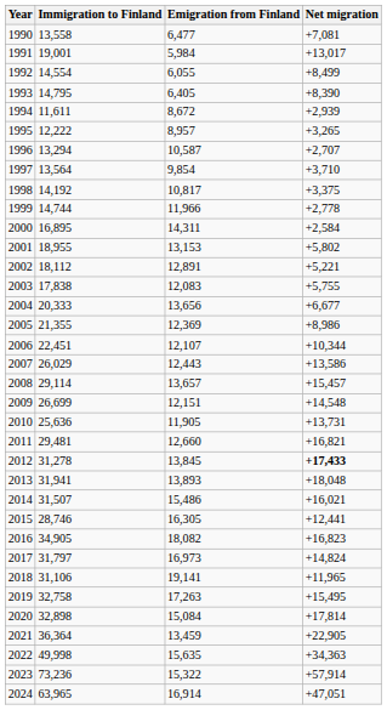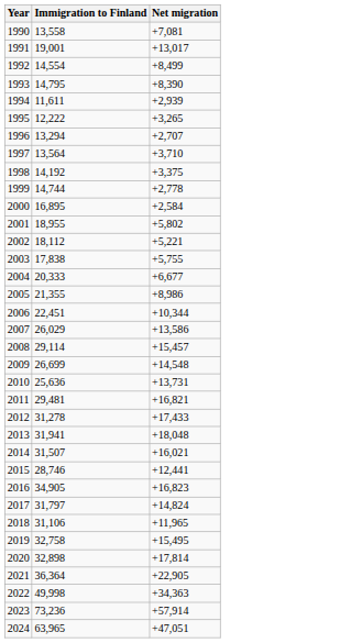 <table class="wikitable sortable">
 <tr>
 <th>Year</th>
 <th>Immigration to Finland</th>
-<th>Emigration from Finland</th>
 <th>Net migration</th>
 </tr>
 <tr>
 <td>1990</td>
 <td>13,558</td>
-<td>6,477</td>
 <td>+7,081</td>
 </tr>
 <tr>
 <td>1991</td>
 <td>19,001</td>
-<td>5,984</td>
 <td>+13,017</td>
 </tr>
 <tr>
 <td>1992</td>
 <td>14,554</td>
-<td>6,055</td>
 <td>+8,499</td>
 </tr>
 <tr>
 <td>1993</td>
 <td>14,795</td>
-<td>6,405</td>
 <td>+8,390</td>
 </tr>
 <tr>
 <td>1994</td>
 <td>11,611</td>
-<td>8,672</td>
 <td>+2,939</td>
 </tr>
 <tr>
 <td>1995</td>
 <td>12,222</td>
-<td>8,957</td>
 <td>+3,265</td>
 </tr>
 <tr>
 <td>1996</td>
 <td>13,294</td>
-<td>10,587</td>
 <td>+2,707</td>
 </tr>
 <tr>
 <td>1997</td>
 <td>13,564</td>
-<td>9,854</td>
 <td>+3,710</td>
 </tr>
 <tr>
 <td>1998</td>
 <td>14,192</td>
-<td>10,817</td>
 <td>+3,375</td>
 </tr>
 <tr>
 <td>1999</td>
 <td>14,744</td>
-<td>11,966</td>
 <td>+2,778</td>
 </tr>
 <tr>
 <td>2000</td>
 <td>16,895</td>
-<td>14,311</td>
 <td>+2,584</td>
 </tr>
 <tr>
 <td>2001</td>
 <td>18,955</td>
-<td>13,153</td>
 <td>+5,802</td>
 </tr>
 <tr>
 <td>2002</td>
 <td>18,112</td>
-<td>12,891</td>
 <td>+5,221</td>
 </tr>
 <tr>
 <td>2003</td>
 <td>17,838</td>
-<td>12,083</td>
 <td>+5,755</td>
 </tr>
 <tr>
 <td>2004</td>
 <td>20,333</td>
-<td>13,656</td>
 <td>+6,677</td>
 </tr>
 <tr>
 <td>2005</td>
 <td>21,355</td>
-<td>12,369</td>
 <td>+8,986</td>
 </tr>
 <tr>
 <td>2006</td>
 <td>22,451</td>
-<td>12,107</td>
 <td>+10,344</td>
 </tr>
 <tr>
 <td>2007</td>
 <td>26,029</td>
-<td>12,443</td>
 <td>+13,586</td>
 </tr>
 <tr>
 <td>2008</td>
 <td>29,114</td>
-<td>13,657</td>
 <td>+15,457</td>
 </tr>
 <tr>
 <td>2009</td>
 <td>26,699</td>
-<td>12,151</td>
 <td>+14,548</td>
 </tr>
 <tr>
 <td>2010</td>
 <td>25,636</td>
-<td>11,905</td>
 <td>+13,731</td>
 </tr>
 <tr>
 <td>2011</td>
 <td>29,481</td>
-<td>12,660</td>
 <td>+16,821</td>
 </tr>
 <tr>
 <td>2012</td>
 <td>31,278</td>
-<td>13,845</td>
-<td><strong>+17,433</strong></td>
+<td>+17,433</td>
 </tr>
 <tr>
 <td>2013</td>
 <td>31,941</td>
-<td>13,893</td>
 <td>+18,048</td>
 </tr>
 <tr>
 <td>2014</td>
 <td>31,507</td>
-<td>15,486</td>
 <td>+16,021</td>
 </tr>
 <tr>
 <td>2015</td>
 <td>28,746</td>
-<td>16,305</td>
 <td>+12,441</td>
 </tr>
 <tr>
 <td>2016</td>
 <td>34,905</td>
-<td>18,082</td>
 <td>+16,823</td>
 </tr>
 <tr>
 <td>2017</td>
 <td>31,797</td>
-<td>16,973</td>
 <td>+14,824</td>
 </tr>
 <tr>
 <td>2018</td>
 <td>31,106</td>
-<td>19,141</td>
 <td>+11,965</td>
 </tr>
 <tr>
 <td>2019</td>
 <td>32,758</td>
-<td>17,263</td>
 <td>+15,495</td>
 </tr>
 <tr>
 <td>2020</td>
 <td>32,898</td>
-<td>15,084</td>
 <td>+17,814</td>
 </tr>
 <tr>
 <td>2021</td>
 <td>36,364</td>
-<td>13,459</td>
 <td>+22,905</td>
 </tr>
 <tr>
 <td>2022</td>
 <td>49,998</td>
-<td>15,635</td>
 <td>+34,363</td>
 </tr>
 <tr>
 <td>2023</td>
 <td>73,236</td>
-<td>15,322</td>
 <td>+57,914</td>
 </tr>
 <tr>
 <td>2024</td>
 <td>63,965</td>
-<td>16,914</td>
 <td>+47,051</td>
 </tr>
 </table>
